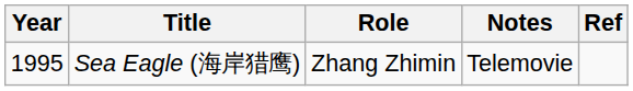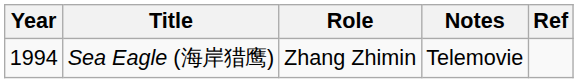 <table class="wikitable sortable">
 <tr>
 <th>Year</th>
 <th>Title</th>
 <th>Role</th>
 <th class="unsortable">Notes</th>
 <th class="unsortable">Ref</th>
 </tr>
 <tr>
-<td rowspan="1">1995</td>
+<td rowspan="1">1994</td>
 <td><em>Sea Eagle</em> (海岸猎鹰)</td>
 <td>Zhang Zhimin</td>
 <td>Telemovie</td>
 </tr>
 </table>
